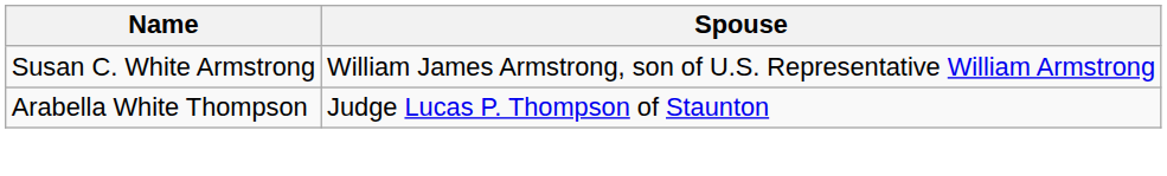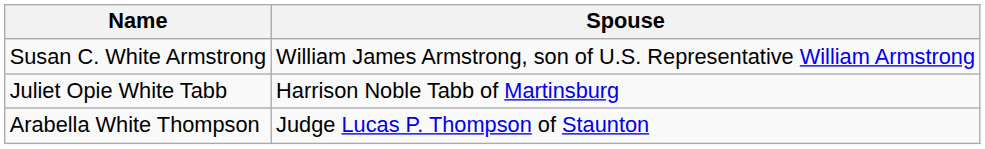 <table class="wikitable">
 <tr>
 <th>Name</th>
 <th>Spouse</th>
 </tr>
 <tr>
 <td>Susan C. White Armstrong</td>
 <td>William James Armstrong, son of U.S. Representative <a href='#'>William Armstrong</a></td>
 </tr>
 <tr>
+<td>Juliet Opie White Tabb</td>
+<td>Harrison Noble Tabb of <a href='#'>Martinsburg</a></td>
+</tr>
+<tr>
 <td>Arabella White Thompson</td>
 <td>Judge <a href='#'>Lucas P. Thompson</a> of <a href='#'>Staunton</a></td>
 </tr>
 </table>
